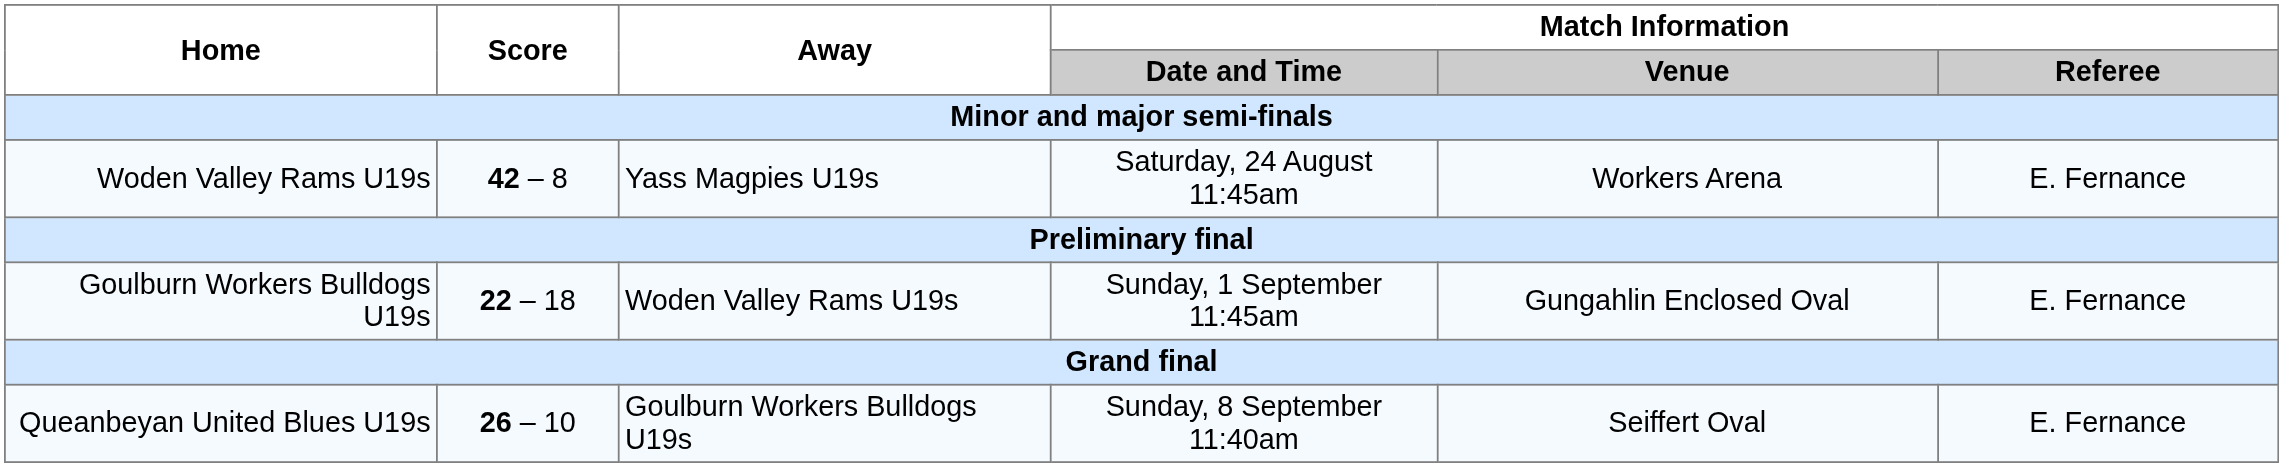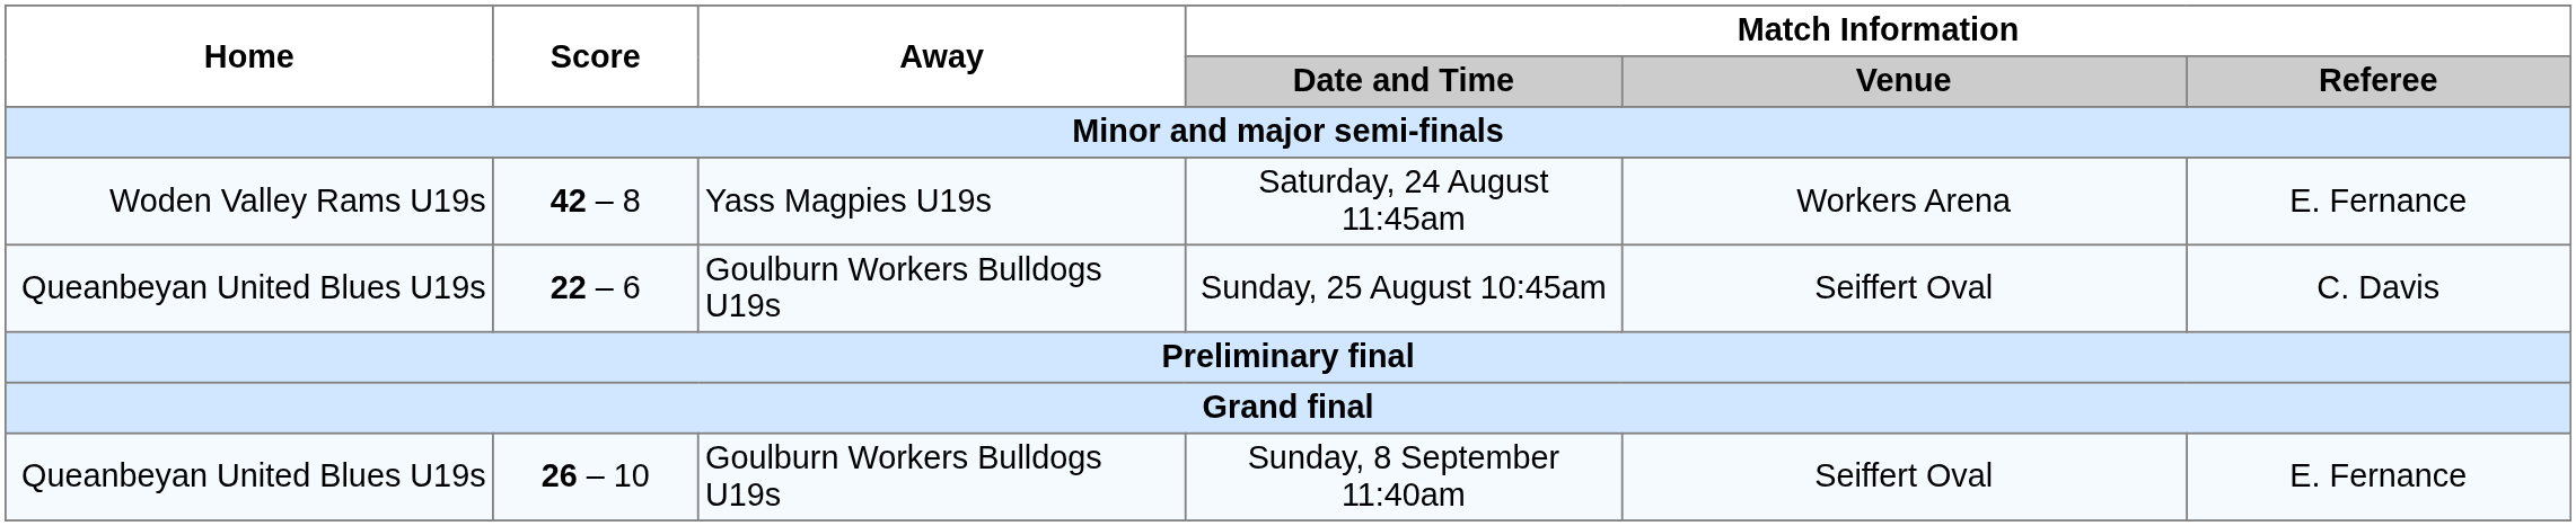 <table border="1" cellpadding="3" cellspacing="0" width="100%" style="border-collapse:collapse;  text-align:center;">
 <tr>
 <th rowspan="2" width="19%">Home</th>
 <th rowspan="2" width="8%">Score</th>
 <th rowspan="2" width="19%">Away</th>
 <th colspan="3">Match Information</th>
 </tr>
 <tr bgcolor="#CCCCCC">
 <th width="17%">Date and Time</th>
 <th width="22%">Venue</th>
 <th width="50%">Referee</th>
 </tr>
 <tr style="background:#d0e7ff;">
 <td colspan="6"><strong>Minor and major semi-finals</strong></td>
 </tr>
 <tr style="text-align:center; background:#f5faff;">
 <td align="right">Woden Valley Rams U19s </td>
 <td><strong>42</strong> – 8</td>
 <td align="left"> Yass Magpies U19s</td>
 <td>Saturday, 24 August 11:45am</td>
 <td>Workers Arena</td>
 <td>E. Fernance</td>
 </tr>
+<tr style="text-align:center; background:#f5faff;">
+<td align="right">Queanbeyan United Blues U19s </td>
+<td><strong>22</strong> – 6</td>
+<td align="left"> Goulburn Workers Bulldogs U19s</td>
+<td>Sunday, 25 August 10:45am</td>
+<td>Seiffert Oval</td>
+<td>C. Davis</td>
+</tr>
 <tr style="background:#d0e7ff;">
 <td colspan="6"><strong>Preliminary final</strong></td>
-</tr>
-<tr style="text-align:center; background:#f5faff;">
-<td align="right">Goulburn Workers Bulldogs U19s </td>
-<td><strong>22</strong> – 18</td>
-<td align="left"> Woden Valley Rams U19s</td>
-<td>Sunday, 1 September 11:45am</td>
-<td>Gungahlin Enclosed Oval</td>
-<td>E. Fernance</td>
 </tr>
 <tr style="background:#d0e7ff;">
 <td colspan="6"><strong>Grand final</strong></td>
 </tr>
 <tr style="text-align:center; background:#f5faff;">
 <td align="right">Queanbeyan United Blues U19s </td>
 <td><strong>26</strong> – 10</td>
 <td align="left"> Goulburn Workers Bulldogs U19s</td>
 <td>Sunday, 8 September 11:40am</td>
 <td>Seiffert Oval</td>
 <td>E. Fernance</td>
 </tr>
 </table>
